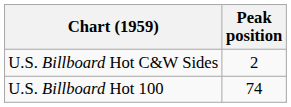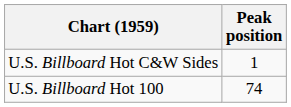 <table class="wikitable sortable">
 <tr>
 <th>Chart (1959)</th>
 <th>Peak<br>position</th>
 </tr>
 <tr>
 <td>U.S. <em>Billboard</em> Hot C&W Sides</td>
-<td align="center">2</td>
+<td align="center">1</td>
 </tr>
 <tr>
 <td>U.S. <em>Billboard</em> Hot 100</td>
 <td align="center">74</td>
 </tr>
 </table>
